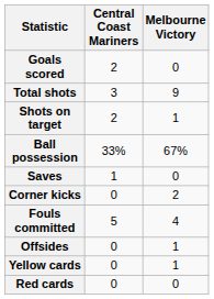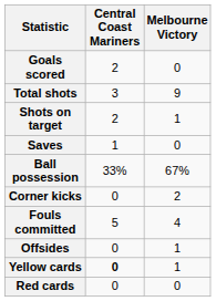 <table class="wikitable plainrowheaders" style="text-align:center">
 <tr>
 <th scope="col" style="width:100px">Statistic</th>
 <th scope="col" style="width:70px">Central Coast Mariners</th>
 <th scope="col" style="width:70px">Melbourne Victory</th>
 </tr>
 <tr>
 <th scope=row>Goals scored</th>
 <td>2</td>
 <td>0</td>
 </tr>
 <tr>
 <th scope=row>Total shots</th>
 <td>3</td>
 <td>9</td>
 </tr>
 <tr>
 <th scope=row>Shots on target</th>
 <td>2</td>
 <td>1</td>
 </tr>
 <tr>
+<th scope=row>Saves</th>
+<td>1</td>
+<td>0</td>
+</tr>
+<tr>
 <th scope=row>Ball possession</th>
 <td>33%</td>
 <td>67%</td>
-</tr>
-<tr>
-<th scope=row>Saves</th>
-<td>1</td>
-<td>0</td>
 </tr>
 <tr>
 <th scope=row>Corner kicks</th>
 <td>0</td>
 <td>2</td>
 </tr>
 <tr>
 <th scope=row>Fouls committed</th>
 <td>5</td>
 <td>4</td>
 </tr>
 <tr>
 <th scope=row>Offsides</th>
 <td>0</td>
 <td>1</td>
 </tr>
 <tr>
 <th scope=row>Yellow cards</th>
-<td>0</td>
+<td><strong>0</strong></td>
 <td>1</td>
 </tr>
 <tr>
 <th scope=row>Red cards</th>
 <td>0</td>
 <td>0</td>
 </tr>
 </table>
